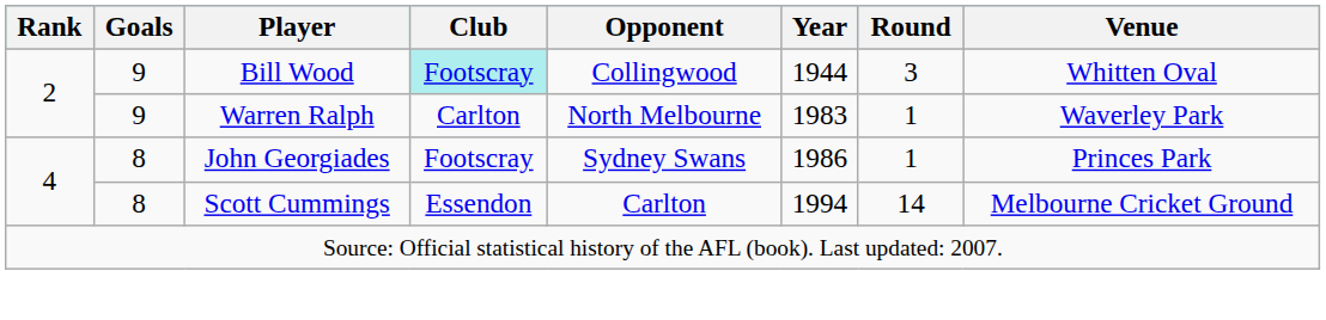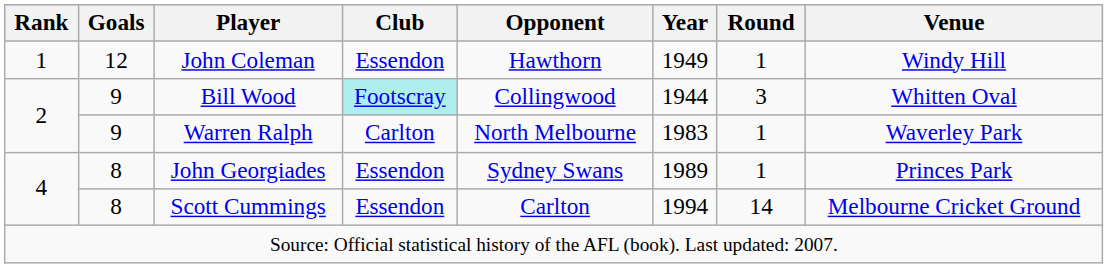 <table class="wikitable" style="text-align:center; width:60%;">
 <tr style="background:#87cefa;">
 <th>Rank</th>
 <th>Goals</th>
 <th>Player</th>
 <th>Club</th>
 <th>Opponent</th>
 <th>Year</th>
 <th>Round</th>
 <th>Venue</th>
+</tr>
+<tr>
+<td>1</td>
+<td>12</td>
+<td><a href='#'>John Coleman</a></td>
+<td><a href='#'>Essendon</a></td>
+<td><a href='#'>Hawthorn</a></td>
+<td>1949</td>
+<td>1</td>
+<td><a href='#'>Windy Hill</a></td>
 </tr>
 <tr>
 <td rowspan=2>2</td>
 <td>9</td>
 <td><a href='#'>Bill Wood</a></td>
 <td style="background: paleturquoise;"><a href='#'>Footscray</a></td>
 <td><a href='#'>Collingwood</a></td>
 <td>1944</td>
 <td>3</td>
 <td><a href='#'>Whitten Oval</a></td>
 </tr>
 <tr>
 <td>9</td>
 <td><a href='#'>Warren Ralph</a></td>
 <td><a href='#'>Carlton</a></td>
 <td><a href='#'>North Melbourne</a></td>
 <td>1983</td>
 <td>1</td>
 <td><a href='#'>Waverley Park</a></td>
 </tr>
 <tr>
 <td rowspan=2>4</td>
 <td>8</td>
 <td><a href='#'>John Georgiades</a></td>
-<td><a href='#'>Footscray</a></td>
+<td><a href='#'>Essendon</a></td>
 <td><a href='#'>Sydney Swans</a></td>
-<td>1986</td>
+<td>1989</td>
 <td>1</td>
 <td><a href='#'>Princes Park</a></td>
 </tr>
 <tr>
 <td>8</td>
 <td><a href='#'>Scott Cummings</a></td>
 <td><a href='#'>Essendon</a></td>
 <td><a href='#'>Carlton</a></td>
 <td>1994</td>
 <td>14</td>
 <td><a href='#'>Melbourne Cricket Ground</a></td>
 </tr>
 <tr>
 <td colspan=8><small>Source: Official statistical history of the AFL (book). Last updated: 2007.</small></td>
 </tr>
 </table>
